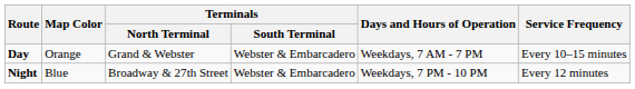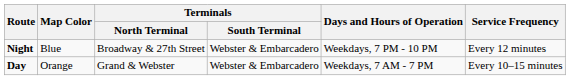 <table class="wikitable">
 <tr>
 <th rowspan="2">Route</th>
 <th rowspan="2">Map Color</th>
 <th colspan="2">Terminals</th>
 <th rowspan="2">Days and Hours of Operation</th>
 <th rowspan="2">Service Frequency</th>
 </tr>
 <tr>
 <th>North Terminal</th>
 <th>South Terminal</th>
 </tr>
 <tr>
+<td><strong>Night</strong></td>
+<td>Blue</td>
+<td>Broadway & 27th Street</td>
+<td>Webster & Embarcadero</td>
+<td>Weekdays, 7 PM - 10 PM</td>
+<td>Every 12 minutes</td>
+</tr>
+<tr>
 <td><strong>Day</strong></td>
 <td>Orange</td>
 <td>Grand & Webster</td>
 <td>Webster & Embarcadero</td>
 <td>Weekdays, 7 AM - 7 PM</td>
 <td>Every 10–15 minutes</td>
 </tr>
-<tr>
-<td><strong>Night</strong></td>
-<td>Blue</td>
-<td>Broadway & 27th Street</td>
-<td>Webster & Embarcadero</td>
-<td>Weekdays, 7 PM - 10 PM</td>
-<td>Every 12 minutes</td>
-</tr>
 </table>
